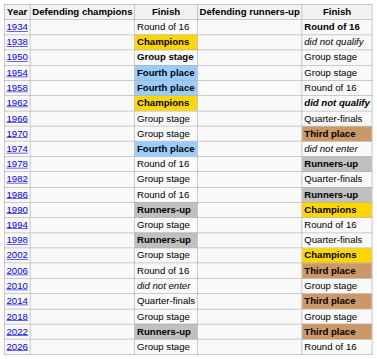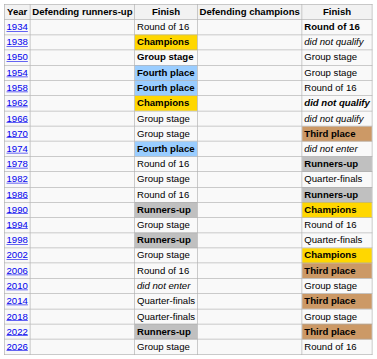 <table class="wikitable">
 <tr>
 <th>Year</th>
+<th>Defending runners-up</th>
+<th>Finish</th>
 <th>Defending champions</th>
-<th>Finish</th>
-<th>Defending runners-up</th>
 <th>Finish</th>
 </tr>
 <tr>
 <td><a href='#'>1934</a></td>
 <td></td>
 <td>Round of 16</td>
 <td></td>
 <td><strong>Round of 16</strong></td>
 </tr>
 <tr>
 <td><a href='#'>1938</a></td>
 <td></td>
 <td bgcolor=Gold><strong>Champions</strong></td>
 <td></td>
 <td><em>did not qualify</em></td>
 </tr>
 <tr>
 <td><a href='#'>1950</a></td>
 <td></td>
 <td><strong>Group stage</strong></td>
 <td></td>
 <td>Group stage</td>
 </tr>
 <tr>
 <td><a href='#'>1954</a></td>
 <td></td>
 <td bgcolor="#9acdff"><strong>Fourth place</strong></td>
 <td></td>
 <td>Group stage</td>
 </tr>
 <tr>
 <td><a href='#'>1958</a></td>
 <td></td>
 <td bgcolor="#9acdff"><strong>Fourth place</strong></td>
 <td></td>
 <td>Round of 16</td>
 </tr>
 <tr>
 <td><a href='#'>1962</a></td>
 <td></td>
 <td bgcolor=Gold><strong>Champions</strong></td>
 <td></td>
 <td><strong><em>did not qualify</em></strong></td>
 </tr>
 <tr>
 <td><a href='#'>1966</a></td>
 <td></td>
 <td>Group stage</td>
 <td></td>
-<td>Quarter-finals</td>
+<td><em>did not qualify</em></td>
 </tr>
 <tr>
 <td><a href='#'>1970</a></td>
 <td></td>
 <td>Group stage</td>
 <td></td>
 <td bgcolor=#cc9966><strong>Third place</strong></td>
 </tr>
 <tr>
 <td><a href='#'>1974</a></td>
 <td></td>
 <td bgcolor=#9acdff><strong>Fourth place</strong></td>
 <td></td>
 <td><em>did not enter</em></td>
 </tr>
 <tr>
 <td><a href='#'>1978</a></td>
 <td></td>
 <td>Round of 16</td>
 <td></td>
 <td bgcolor=Silver><strong>Runners-up</strong></td>
 </tr>
 <tr>
 <td><a href='#'>1982</a></td>
 <td></td>
 <td>Group stage</td>
 <td></td>
 <td>Quarter-finals</td>
 </tr>
 <tr>
 <td><a href='#'>1986</a></td>
 <td></td>
 <td>Round of 16</td>
 <td></td>
 <td bgcolor=Silver><strong>Runners-up</strong></td>
 </tr>
 <tr>
 <td><a href='#'>1990</a></td>
 <td></td>
 <td bgcolor=Silver><strong>Runners-up</strong></td>
 <td></td>
 <td bgcolor=Gold><strong>Champions</strong></td>
 </tr>
 <tr>
 <td><a href='#'>1994</a></td>
 <td></td>
 <td>Group stage</td>
 <td></td>
 <td>Round of 16</td>
 </tr>
 <tr>
 <td><a href='#'>1998</a></td>
 <td></td>
 <td bgcolor=Silver><strong>Runners-up</strong></td>
 <td></td>
 <td>Quarter-finals</td>
 </tr>
 <tr>
 <td><a href='#'>2002</a></td>
 <td></td>
 <td>Group stage</td>
 <td></td>
 <td bgcolor=Gold><strong>Champions</strong></td>
 </tr>
 <tr>
 <td><a href='#'>2006</a></td>
 <td></td>
 <td>Round of 16</td>
 <td></td>
 <td bgcolor=#cc9966><strong>Third place</strong></td>
 </tr>
 <tr>
 <td><a href='#'>2010</a></td>
 <td></td>
 <td><em>did not enter</em></td>
 <td></td>
 <td>Group stage</td>
 </tr>
 <tr>
 <td><a href='#'>2014</a></td>
 <td></td>
 <td>Quarter-finals</td>
 <td></td>
 <td bgcolor=#cc9966><strong>Third place</strong></td>
 </tr>
 <tr>
 <td><a href='#'>2018</a></td>
 <td></td>
-<td>Group stage</td>
+<td>Quarter-finals</td>
 <td></td>
 <td>Group stage</td>
 </tr>
 <tr>
 <td><a href='#'>2022</a></td>
 <td></td>
 <td bgcolor=Silver><strong>Runners-up</strong></td>
 <td></td>
 <td bgcolor=#cc9966><strong>Third place</strong></td>
 </tr>
 <tr>
 <td><a href='#'>2026</a></td>
 <td></td>
 <td>Group stage</td>
 <td></td>
 <td>Round of 16</td>
 </tr>
 </table>
